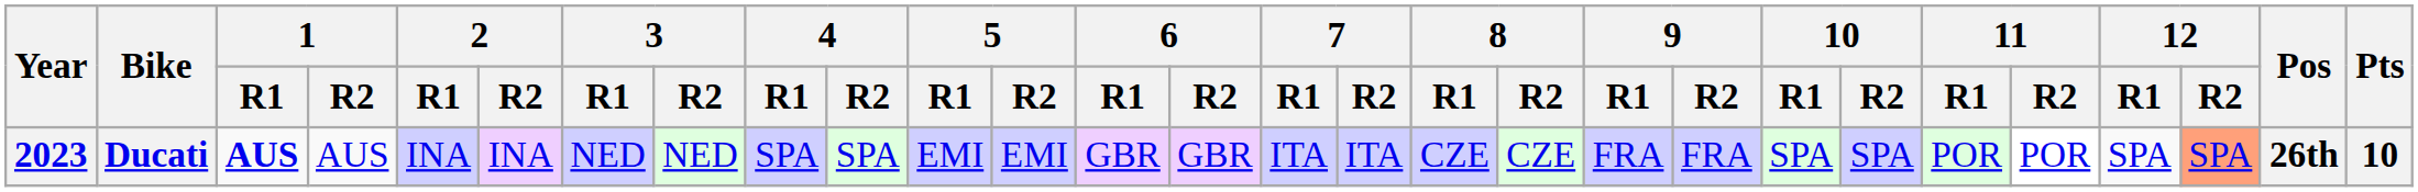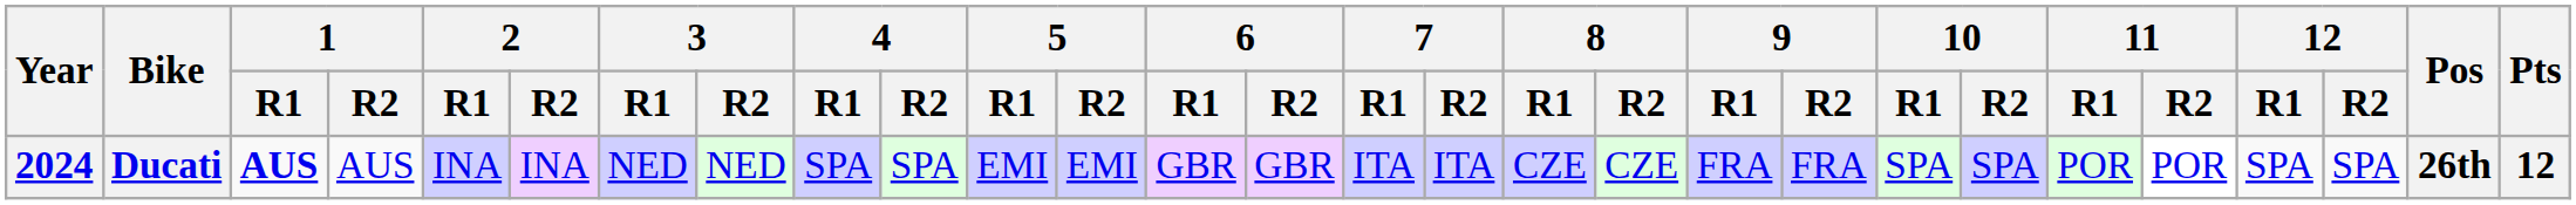 <table class="wikitable" style="text-align:center; font-size:90%">
 <tr>
 <th valign="middle" rowspan=2>Year</th>
 <th valign="middle" rowspan=2>Bike</th>
 <th colspan=2>1</th>
 <th colspan=2>2</th>
 <th colspan=2>3</th>
 <th colspan=2>4</th>
 <th colspan=2>5</th>
 <th colspan=2>6</th>
 <th colspan=2>7</th>
 <th colspan=2>8</th>
 <th colspan=2>9</th>
 <th colspan=2>10</th>
 <th colspan=2>11</th>
 <th colspan=2>12</th>
 <th rowspan=2>Pos</th>
 <th rowspan=2>Pts</th>
 </tr>
 <tr>
 <th>R1</th>
 <th>R2</th>
 <th>R1</th>
 <th>R2</th>
 <th>R1</th>
 <th>R2</th>
 <th>R1</th>
 <th>R2</th>
 <th>R1</th>
 <th>R2</th>
 <th>R1</th>
 <th>R2</th>
 <th>R1</th>
 <th>R2</th>
 <th>R1</th>
 <th>R2</th>
 <th>R1</th>
 <th>R2</th>
 <th>R1</th>
 <th>R2</th>
 <th>R1</th>
 <th>R2</th>
 <th>R1</th>
 <th>R2</th>
 </tr>
 <tr>
-<th><a href='#'>2023</a></th>
+<th><a href='#'>2024</a></th>
 <th><a href='#'>Ducati</a></th>
 <td><strong><a href='#'>AUS</a></strong></td>
 <td><a href='#'>AUS</a></td>
 <td style="background:#CFCFFF;"><a href='#'>INA</a><br></td>
 <td style="background:#EFCFFF;"><a href='#'>INA</a><br></td>
 <td style="background:#CFCFFF;"><a href='#'>NED</a><br></td>
 <td style="background:#DFFFDF;"><a href='#'>NED</a><br></td>
 <td style="background:#CFCFFF;"><a href='#'>SPA</a><br></td>
 <td style="background:#DFFFDF;"><a href='#'>SPA</a><br></td>
 <td style="background:#CFCFFF;"><a href='#'>EMI</a><br></td>
 <td style="background:#CFCFFF;"><a href='#'>EMI</a><br></td>
 <td style="background:#EFCFFF;"><a href='#'>GBR</a><br></td>
 <td style="background:#EFCFFF;"><a href='#'>GBR</a><br></td>
 <td style="background:#CFCFFF;"><a href='#'>ITA</a><br></td>
 <td style="background:#CFCFFF;"><a href='#'>ITA</a><br></td>
 <td style="background:#CFCFFF;"><a href='#'>CZE</a><br></td>
 <td style="background:#DFFFDF;"><a href='#'>CZE</a><br></td>
 <td style="background:#CFCFFF;"><a href='#'>FRA</a><br></td>
 <td style="background:#CFCFFF;"><a href='#'>FRA</a><br></td>
 <td style="background:#DFFFDF;"><a href='#'>SPA</a><br></td>
 <td style="background:#CFCFFF;"><a href='#'>SPA</a><br></td>
 <td style="background:#DFFFDF;"><a href='#'>POR</a><br></td>
 <td style="background:#FFFFFF;"><a href='#'>POR</a><br></td>
 <td><a href='#'>SPA</a></td>
-<td style="background: lightsalmon;"><a href='#'>SPA</a></td>
+<td><a href='#'>SPA</a></td>
 <th>26th</th>
-<th>10</th>
+<th>12</th>
 </tr>
 </table>
